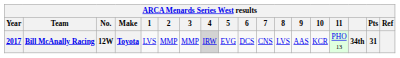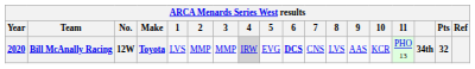 <table class="wikitable" style="text-align:center; font-size:75%">
 <tr>
 <th colspan="18"><a href='#'>ARCA Menards Series West</a> results</th>
 </tr>
 <tr>
 <th>Year</th>
 <th>Team</th>
 <th>No.</th>
 <th>Make</th>
 <th>1</th>
 <th>2</th>
 <th>3</th>
 <th>4</th>
 <th>5</th>
 <th>6</th>
 <th>7</th>
 <th>8</th>
 <th>9</th>
 <th>10</th>
 <th>11</th>
 <th></th>
 <th>Pts</th>
 <th>Ref</th>
 </tr>
 <tr>
-<th><a href='#'>2017</a></th>
+<th><a href='#'>2020</a></th>
 <th><a href='#'>Bill McAnally Racing</a></th>
 <th>12W</th>
 <th><a href='#'>Toyota</a></th>
 <td><a href='#'>LVS</a></td>
 <td><a href='#'>MMP</a></td>
 <td><a href='#'>MMP</a></td>
 <td style="background: lightgrey;"><a href='#'>IRW</a></td>
 <td><a href='#'>EVG</a></td>
-<td><a href='#'>DCS</a></td>
+<td><strong><a href='#'>DCS</a></strong></td>
 <td><a href='#'>CNS</a></td>
 <td><a href='#'>LVS</a></td>
 <td><a href='#'>AAS</a></td>
 <td><a href='#'>KCR</a></td>
 <td style="background:#DFFFDF;"><a href='#'>PHO</a><br><small>13</small></td>
 <th>34th</th>
-<th>31</th>
+<th>32</th>
 <th></th>
 </tr>
 </table>
